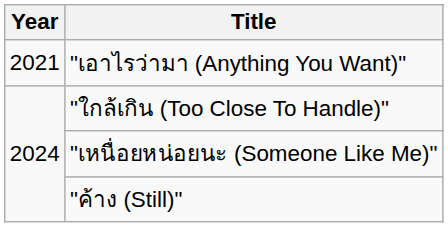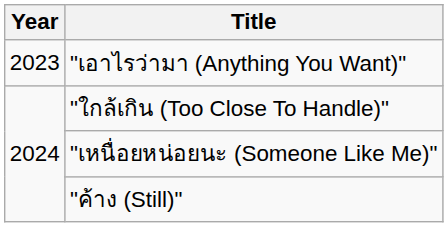 <table class="wikitable sortable">
 <tr>
 <th scope="col">Year</th>
 <th scope="col">Title</th>
 </tr>
 <tr>
-<td>2021</td>
+<td>2023</td>
 <td>"เอาไรว่ามา (Anything You Want)"</td>
 </tr>
 <tr>
 <td rowspan="3">2024</td>
 <td>"ใกล้เกิน (Too Close To Handle)"</td>
 </tr>
 <tr>
 <td>"เหนื่อยหน่อยนะ (Someone Like Me)"</td>
 </tr>
 <tr>
 <td>"ค้าง (Still)"</td>
 </tr>
 </table>
